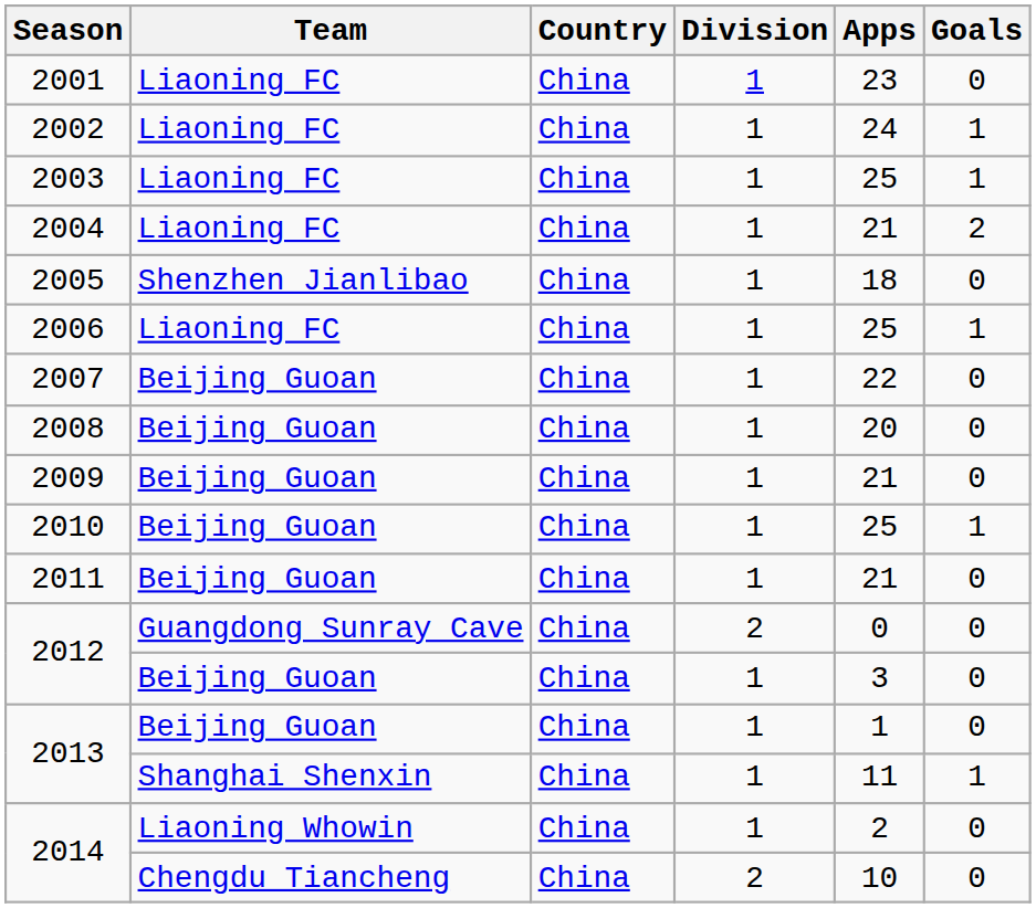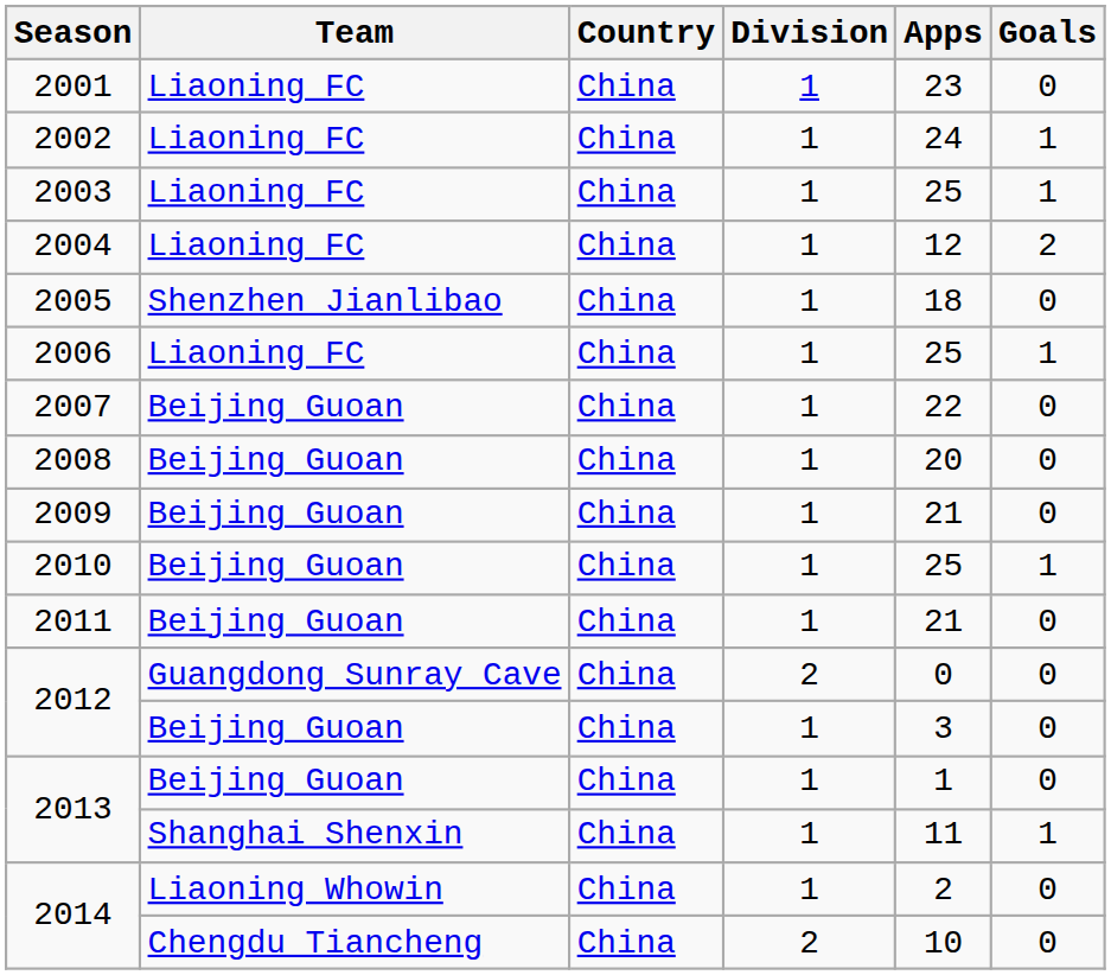 <table class="wikitable" style="text-align: center;">
 <tr>
 <th>Season</th>
 <th>Team</th>
 <th>Country</th>
 <th>Division</th>
 <th>Apps</th>
 <th>Goals</th>
 </tr>
 <tr>
 <td>2001</td>
 <td align="left"><a href='#'>Liaoning FC</a></td>
 <td align="left"><a href='#'>China</a></td>
 <td><a href='#'>1</a></td>
 <td>23</td>
 <td>0</td>
 </tr>
 <tr>
 <td>2002</td>
 <td align="left"><a href='#'>Liaoning FC</a></td>
 <td align="left"><a href='#'>China</a></td>
 <td>1</td>
 <td>24</td>
 <td>1</td>
 </tr>
 <tr>
 <td>2003</td>
 <td align="left"><a href='#'>Liaoning FC</a></td>
 <td align="left"><a href='#'>China</a></td>
 <td>1</td>
 <td>25</td>
 <td>1</td>
 </tr>
 <tr>
 <td>2004</td>
 <td align="left"><a href='#'>Liaoning FC</a></td>
 <td align="left"><a href='#'>China</a></td>
 <td>1</td>
-<td>21</td>
+<td>12</td>
 <td>2</td>
 </tr>
 <tr>
 <td>2005</td>
 <td align="left"><a href='#'>Shenzhen Jianlibao</a></td>
 <td align="left"><a href='#'>China</a></td>
 <td>1</td>
 <td>18</td>
 <td>0</td>
 </tr>
 <tr>
 <td>2006</td>
 <td align="left"><a href='#'>Liaoning FC</a></td>
 <td align="left"><a href='#'>China</a></td>
 <td>1</td>
 <td>25</td>
 <td>1</td>
 </tr>
 <tr>
 <td>2007</td>
 <td align="left"><a href='#'>Beijing Guoan</a></td>
 <td align="left"><a href='#'>China</a></td>
 <td>1</td>
 <td>22</td>
 <td>0</td>
 </tr>
 <tr>
 <td>2008</td>
 <td align="left"><a href='#'>Beijing Guoan</a></td>
 <td align="left"><a href='#'>China</a></td>
 <td>1</td>
 <td>20</td>
 <td>0</td>
 </tr>
 <tr>
 <td>2009</td>
 <td align="left"><a href='#'>Beijing Guoan</a></td>
 <td align="left"><a href='#'>China</a></td>
 <td>1</td>
 <td>21</td>
 <td>0</td>
 </tr>
 <tr>
 <td>2010</td>
 <td align="left"><a href='#'>Beijing Guoan</a></td>
 <td align="left"><a href='#'>China</a></td>
 <td>1</td>
 <td>25</td>
 <td>1</td>
 </tr>
 <tr>
 <td>2011</td>
 <td align="left"><a href='#'>Beijing Guoan</a></td>
 <td align="left"><a href='#'>China</a></td>
 <td>1</td>
 <td>21</td>
 <td>0</td>
 </tr>
 <tr>
 <td rowspan="2">2012</td>
 <td align="left"><a href='#'>Guangdong Sunray Cave</a></td>
 <td align="left"><a href='#'>China</a></td>
 <td>2</td>
 <td>0</td>
 <td>0</td>
 </tr>
 <tr>
 <td align="left"><a href='#'>Beijing Guoan</a></td>
 <td align="left"><a href='#'>China</a></td>
 <td>1</td>
 <td>3</td>
 <td>0</td>
 </tr>
 <tr>
 <td rowspan="2">2013</td>
 <td align="left"><a href='#'>Beijing Guoan</a></td>
 <td align="left"><a href='#'>China</a></td>
 <td>1</td>
 <td>1</td>
 <td>0</td>
 </tr>
 <tr>
 <td align="left"><a href='#'>Shanghai Shenxin</a></td>
 <td align="left"><a href='#'>China</a></td>
 <td>1</td>
 <td>11</td>
 <td>1</td>
 </tr>
 <tr>
 <td rowspan="2">2014</td>
 <td align="left"><a href='#'>Liaoning Whowin</a></td>
 <td align="left"><a href='#'>China</a></td>
 <td>1</td>
 <td>2</td>
 <td>0</td>
 </tr>
 <tr>
 <td align="left"><a href='#'>Chengdu Tiancheng</a></td>
 <td align="left"><a href='#'>China</a></td>
 <td>2</td>
 <td>10</td>
 <td>0</td>
 </tr>
 </table>
